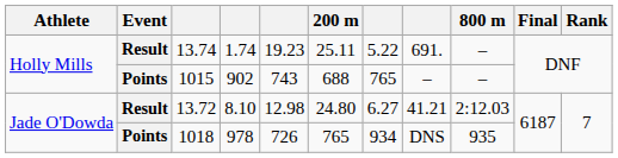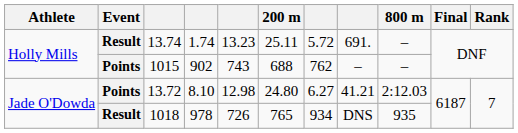 <table class="wikitable" style="font-size:90%;">
 <tr>
 <th>Athlete</th>
 <th>Event</th>
 <th></th>
 <th></th>
 <th></th>
 <th>200 m</th>
 <th></th>
 <th></th>
 <th>800 m</th>
 <th>Final</th>
 <th>Rank</th>
 </tr>
 <tr align=center>
 <td style="text-align:left;" rowspan="2"><a href='#'>Holly Mills</a></td>
 <th style="font-size:95%">Result</th>
 <td>13.74</td>
 <td>1.74</td>
-<td>19.23</td>
+<td>13.23</td>
 <td>25.11</td>
-<td>5.22</td>
+<td>5.72</td>
 <td>691.</td>
 <td>–</td>
 <td colspan =2 rowspan="2">DNF</td>
 </tr>
 <tr align=center>
 <th style="font-size:95%">Points</th>
 <td>1015</td>
 <td>902</td>
 <td>743</td>
 <td>688</td>
-<td>765</td>
+<td>762</td>
 <td>–</td>
 <td>–</td>
 </tr>
 <tr align=center>
 <td style="text-align:left;" rowspan="2"><a href='#'>Jade O'Dowda</a></td>
-<th style="font-size:95%">Result</th>
+<th style="font-size:95%">Points</th>
 <td>13.72</td>
 <td>8.10</td>
 <td>12.98</td>
 <td>24.80</td>
 <td>6.27</td>
 <td>41.21</td>
 <td>2:12.03</td>
 <td rowspan="2">6187</td>
 <td rowspan="2">7</td>
 </tr>
 <tr align=center>
-<th style="font-size:95%">Points</th>
+<th style="font-size:95%">Result</th>
 <td>1018</td>
 <td>978</td>
 <td>726</td>
 <td>765</td>
 <td>934</td>
 <td>DNS</td>
 <td>935</td>
 </tr>
 </table>
